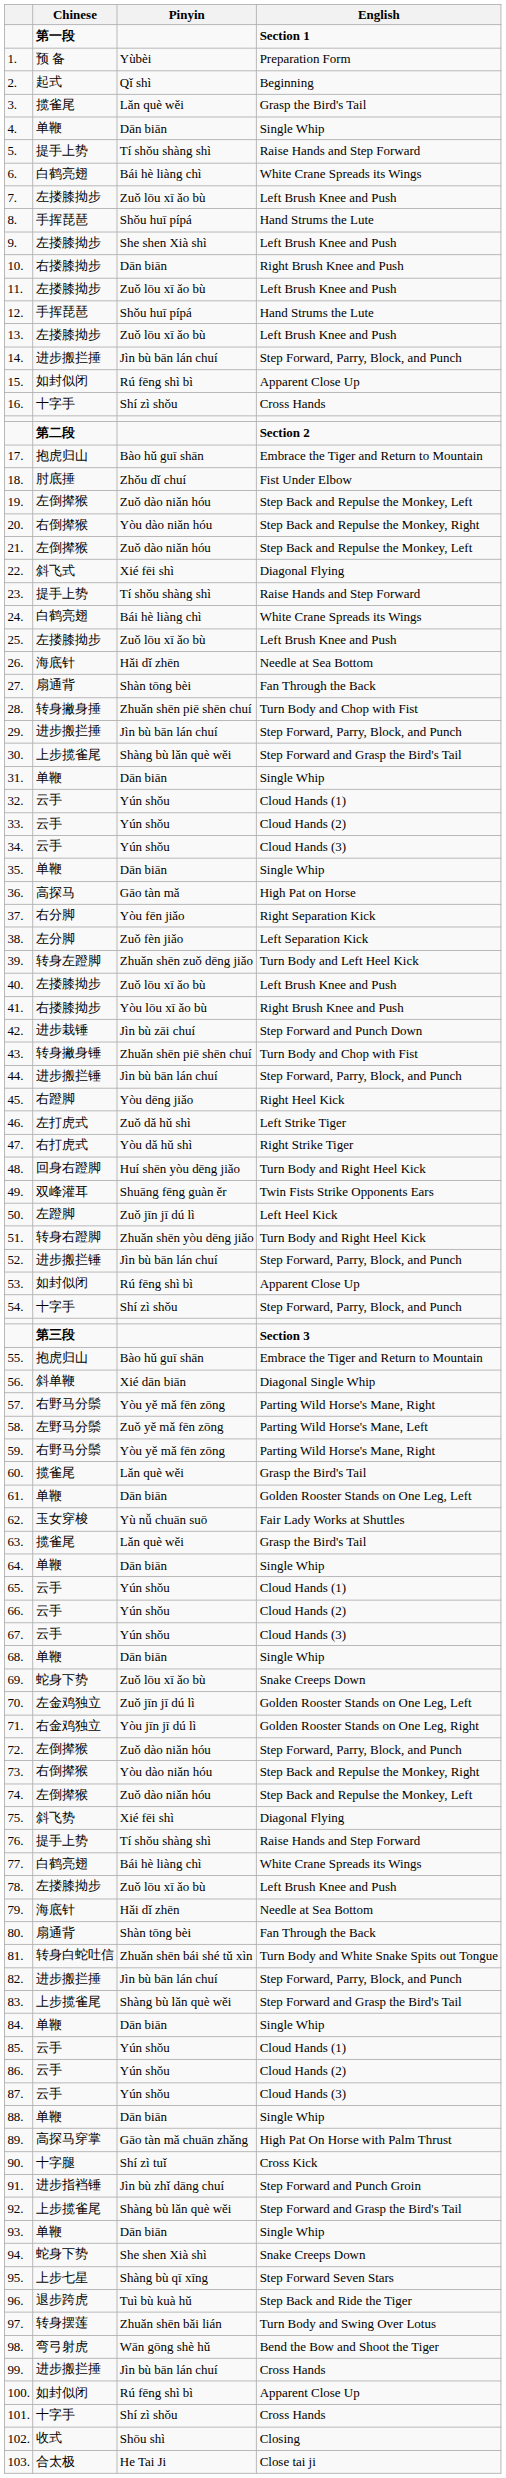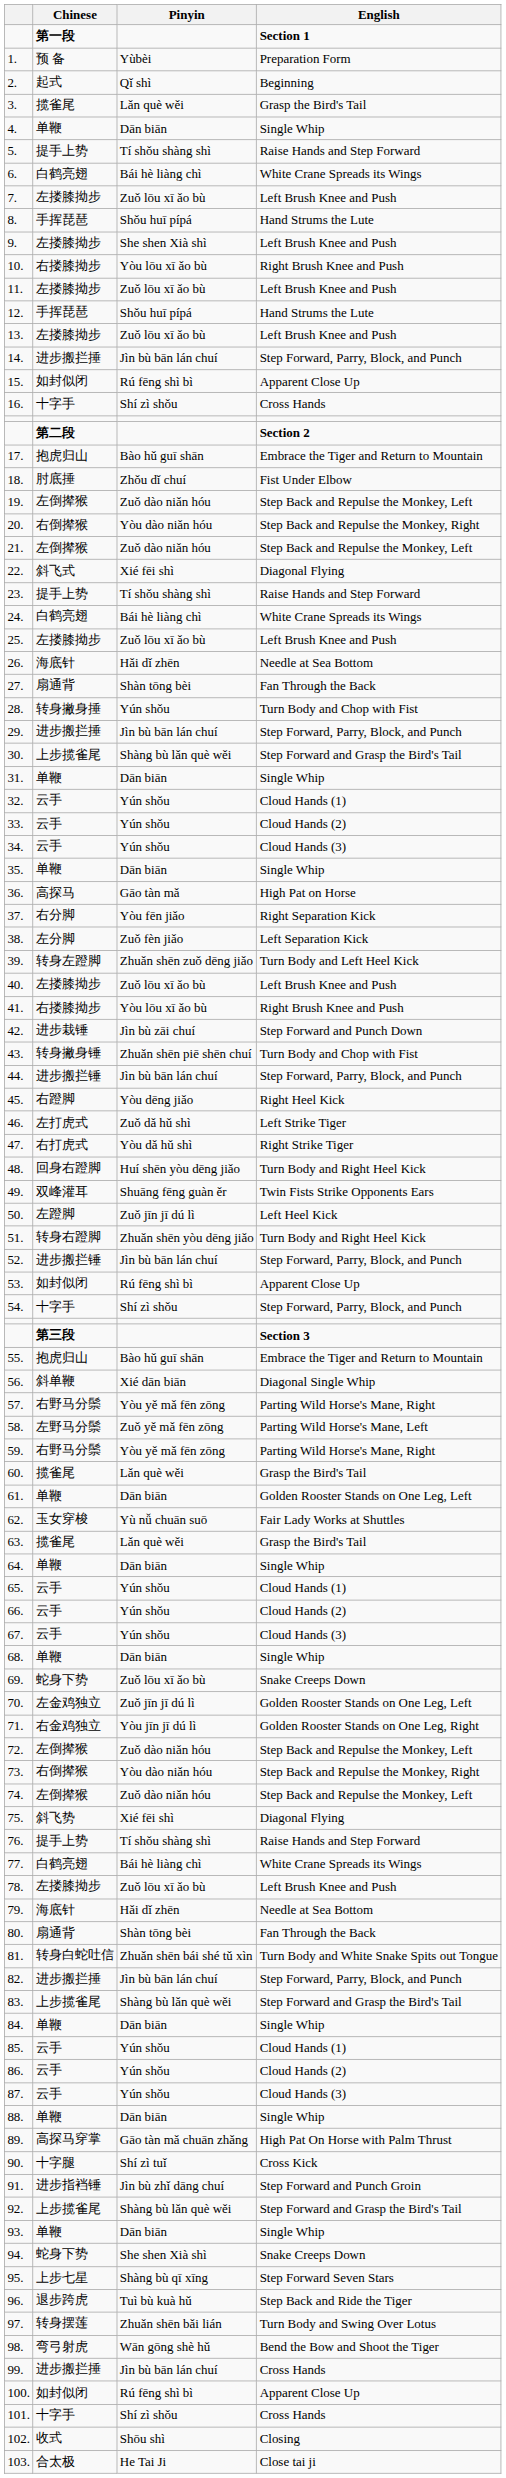 <table class="wikitable">
 <tr>
 <th></th>
 <th>Chinese</th>
 <th>Pinyin</th>
 <th>English</th>
 </tr>
 <tr>
 <td></td>
 <td><strong>第一段</strong></td>
 <td></td>
 <td><strong>Section 1</strong></td>
 </tr>
 <tr>
 <td>1.</td>
 <td>预 备</td>
 <td>Yùbèi</td>
 <td>Preparation Form</td>
 </tr>
 <tr>
 <td>2.</td>
 <td>起式</td>
 <td>Qǐ shì</td>
 <td>Beginning</td>
 </tr>
 <tr>
 <td>3.</td>
 <td>揽雀尾</td>
 <td>Lǎn què wěi</td>
 <td>Grasp the Bird's Tail</td>
 </tr>
 <tr>
 <td>4.</td>
 <td>单鞭</td>
 <td>Dān biān</td>
 <td>Single Whip</td>
 </tr>
 <tr>
 <td>5.</td>
 <td>提手上势</td>
 <td>Tí shǒu shàng shì</td>
 <td>Raise Hands and Step Forward</td>
 </tr>
 <tr>
 <td>6.</td>
 <td>白鹤亮翅</td>
 <td>Bái hè liàng chì</td>
 <td>White Crane Spreads its Wings</td>
 </tr>
 <tr>
 <td>7.</td>
 <td>左搂膝拗步</td>
 <td>Zuǒ lōu xī ǎo bù</td>
 <td>Left Brush Knee and Push</td>
 </tr>
 <tr>
 <td>8.</td>
 <td>手挥琵琶</td>
 <td>Shǒu huī pípá</td>
 <td>Hand Strums the Lute</td>
 </tr>
 <tr>
 <td>9.</td>
 <td>左搂膝拗步</td>
 <td>She shen Xià shì</td>
 <td>Left Brush Knee and Push</td>
 </tr>
 <tr>
 <td>10.</td>
 <td>右搂膝拗步</td>
-<td>Dān biān</td>
+<td>Yòu lōu xī ǎo bù</td>
 <td>Right Brush Knee and Push</td>
 </tr>
 <tr>
 <td>11.</td>
 <td>左搂膝拗步</td>
 <td>Zuǒ lōu xī ǎo bù</td>
 <td>Left Brush Knee and Push</td>
 </tr>
 <tr>
 <td>12.</td>
 <td>手挥琵琶</td>
 <td>Shǒu huī pípá</td>
 <td>Hand Strums the Lute</td>
 </tr>
 <tr>
 <td>13.</td>
 <td>左搂膝拗步</td>
 <td>Zuǒ lōu xī ǎo bù</td>
 <td>Left Brush Knee and Push</td>
 </tr>
 <tr>
 <td>14.</td>
 <td>进步搬拦捶</td>
 <td>Jìn bù bān lán chuí</td>
 <td>Step Forward, Parry, Block, and Punch</td>
 </tr>
 <tr>
 <td>15.</td>
 <td>如封似闭</td>
 <td>Rú fēng shì bì</td>
 <td>Apparent Close Up</td>
 </tr>
 <tr>
 <td>16.</td>
 <td>十字手</td>
 <td>Shí zì shǒu</td>
 <td>Cross Hands</td>
 </tr>
 <tr>
 <td></td>
 <td></td>
 <td></td>
 <td></td>
 </tr>
 <tr>
 <td></td>
 <td><strong>第二段</strong></td>
 <td></td>
 <td><strong>Section 2</strong></td>
 </tr>
 <tr>
 <td>17.</td>
 <td>抱虎归山</td>
 <td>Bào hǔ guī shān</td>
 <td>Embrace the Tiger and Return to Mountain</td>
 </tr>
 <tr>
 <td>18.</td>
 <td>肘底捶</td>
 <td>Zhǒu dǐ chuí</td>
 <td>Fist Under Elbow</td>
 </tr>
 <tr>
 <td>19.</td>
 <td>左倒撵猴</td>
 <td>Zuǒ dào niǎn hóu</td>
 <td>Step Back and Repulse the Monkey, Left</td>
 </tr>
 <tr>
 <td>20.</td>
 <td>右倒撵猴</td>
 <td>Yòu dào niǎn hóu</td>
 <td>Step Back and Repulse the Monkey, Right</td>
 </tr>
 <tr>
 <td>21.</td>
 <td>左倒撵猴</td>
 <td>Zuǒ dào niǎn hóu</td>
 <td>Step Back and Repulse the Monkey, Left</td>
 </tr>
 <tr>
 <td>22.</td>
 <td>斜飞式</td>
 <td>Xié fēi shì</td>
 <td>Diagonal Flying</td>
 </tr>
 <tr>
 <td>23.</td>
 <td>提手上势</td>
 <td>Tí shǒu shàng shì</td>
 <td>Raise Hands and Step Forward</td>
 </tr>
 <tr>
 <td>24.</td>
 <td>白鹤亮翅</td>
 <td>Bái hè liàng chì</td>
 <td>White Crane Spreads its Wings</td>
 </tr>
 <tr>
 <td>25.</td>
 <td>左搂膝拗步</td>
 <td>Zuǒ lōu xī ǎo bù</td>
 <td>Left Brush Knee and Push</td>
 </tr>
 <tr>
 <td>26.</td>
 <td>海底针</td>
 <td>Hǎi dǐ zhēn</td>
 <td>Needle at Sea Bottom</td>
 </tr>
 <tr>
 <td>27.</td>
 <td>扇通背</td>
 <td>Shàn tōng bèi</td>
 <td>Fan Through the Back</td>
 </tr>
 <tr>
 <td>28.</td>
 <td>转身撇身捶</td>
-<td>Zhuǎn shēn piē shēn chuí</td>
+<td>Yún shǒu</td>
 <td>Turn Body and Chop with Fist</td>
 </tr>
 <tr>
 <td>29.</td>
 <td>进步搬拦捶</td>
 <td>Jìn bù bān lán chuí</td>
 <td>Step Forward, Parry, Block, and Punch</td>
 </tr>
 <tr>
 <td>30.</td>
 <td>上步揽雀尾</td>
 <td>Shàng bù lǎn què wěi</td>
 <td>Step Forward and Grasp the Bird's Tail</td>
 </tr>
 <tr>
 <td>31.</td>
 <td>单鞭</td>
 <td>Dān biān</td>
 <td>Single Whip</td>
 </tr>
 <tr>
 <td>32.</td>
 <td>云手</td>
 <td>Yún shǒu</td>
 <td>Cloud Hands (1)</td>
 </tr>
 <tr>
 <td>33.</td>
 <td>云手</td>
 <td>Yún shǒu</td>
 <td>Cloud Hands (2)</td>
 </tr>
 <tr>
 <td>34.</td>
 <td>云手</td>
 <td>Yún shǒu</td>
 <td>Cloud Hands (3)</td>
 </tr>
 <tr>
 <td>35.</td>
 <td>单鞭</td>
 <td>Dān biān</td>
 <td>Single Whip</td>
 </tr>
 <tr>
 <td>36.</td>
 <td>高探马</td>
 <td>Gāo tàn mǎ</td>
 <td>High Pat on Horse</td>
 </tr>
 <tr>
 <td>37.</td>
 <td>右分脚</td>
 <td>Yòu fēn jiǎo</td>
 <td>Right Separation Kick</td>
 </tr>
 <tr>
 <td>38.</td>
 <td>左分脚</td>
 <td>Zuǒ fèn jiǎo</td>
 <td>Left Separation Kick</td>
 </tr>
 <tr>
 <td>39.</td>
 <td>转身左蹬脚</td>
 <td>Zhuǎn shēn zuǒ dēng jiǎo</td>
 <td>Turn Body and Left Heel Kick</td>
 </tr>
 <tr>
 <td>40.</td>
 <td>左搂膝拗步</td>
 <td>Zuǒ lōu xī ǎo bù</td>
 <td>Left Brush Knee and Push</td>
 </tr>
 <tr>
 <td>41.</td>
 <td>右搂膝拗步</td>
 <td>Yòu lōu xī ǎo bù</td>
 <td>Right Brush Knee and Push</td>
 </tr>
 <tr>
 <td>42.</td>
 <td>进步栽锤</td>
 <td>Jìn bù zāi chuí</td>
 <td>Step Forward and Punch Down</td>
 </tr>
 <tr>
 <td>43.</td>
 <td>转身撇身锤</td>
 <td>Zhuǎn shēn piē shēn chuí</td>
 <td>Turn Body and Chop with Fist</td>
 </tr>
 <tr>
 <td>44.</td>
 <td>进步搬拦锤</td>
 <td>Jìn bù bān lán chuí</td>
 <td>Step Forward, Parry, Block, and Punch</td>
 </tr>
 <tr>
 <td>45.</td>
 <td>右蹬脚</td>
 <td>Yòu dēng jiǎo</td>
 <td>Right Heel Kick</td>
 </tr>
 <tr>
 <td>46.</td>
 <td>左打虎式</td>
 <td>Zuǒ dǎ hǔ shì</td>
 <td>Left Strike Tiger</td>
 </tr>
 <tr>
 <td>47.</td>
 <td>右打虎式</td>
 <td>Yòu dǎ hǔ shì</td>
 <td>Right Strike Tiger</td>
 </tr>
 <tr>
 <td>48.</td>
 <td>回身右蹬脚</td>
 <td>Huí shēn yòu dēng jiǎo</td>
 <td>Turn Body and Right Heel Kick</td>
 </tr>
 <tr>
 <td>49.</td>
 <td>双峰灌耳</td>
 <td>Shuāng fēng guàn ěr</td>
 <td>Twin Fists Strike Opponents Ears</td>
 </tr>
 <tr>
 <td>50.</td>
 <td>左蹬脚</td>
 <td>Zuǒ jīn jī dú lì</td>
 <td>Left Heel Kick</td>
 </tr>
 <tr>
 <td>51.</td>
 <td>转身右蹬脚</td>
 <td>Zhuǎn shēn yòu dēng jiǎo</td>
 <td>Turn Body and Right Heel Kick</td>
 </tr>
 <tr>
 <td>52.</td>
 <td>进步搬拦锤</td>
 <td>Jìn bù bān lán chuí</td>
 <td>Step Forward, Parry, Block, and Punch</td>
 </tr>
 <tr>
 <td>53.</td>
 <td>如封似闭</td>
 <td>Rú fēng shì bì</td>
 <td>Apparent Close Up</td>
 </tr>
 <tr>
 <td>54.</td>
 <td>十字手</td>
 <td>Shí zì shǒu</td>
 <td>Step Forward, Parry, Block, and Punch</td>
 </tr>
 <tr>
 <td></td>
 <td></td>
 <td></td>
 <td></td>
 </tr>
 <tr>
 <td></td>
 <td><strong>第三段</strong></td>
 <td></td>
 <td><strong>Section 3</strong></td>
 </tr>
 <tr>
 <td>55.</td>
 <td>抱虎归山</td>
 <td>Bào hǔ guī shān</td>
 <td>Embrace the Tiger and Return to Mountain</td>
 </tr>
 <tr>
 <td>56.</td>
 <td>斜单鞭</td>
 <td>Xié dān biān</td>
 <td>Diagonal Single Whip</td>
 </tr>
 <tr>
 <td>57.</td>
 <td>右野马分鬃</td>
 <td>Yòu yě mǎ fēn zōng</td>
 <td>Parting Wild Horse's Mane, Right</td>
 </tr>
 <tr>
 <td>58.</td>
 <td>左野马分鬃</td>
 <td>Zuǒ yě mǎ fēn zōng</td>
 <td>Parting Wild Horse's Mane, Left</td>
 </tr>
 <tr>
 <td>59.</td>
 <td>右野马分鬃</td>
 <td>Yòu yě mǎ fēn zōng</td>
 <td>Parting Wild Horse's Mane, Right</td>
 </tr>
 <tr>
 <td>60.</td>
 <td>揽雀尾</td>
 <td>Lǎn què wěi</td>
 <td>Grasp the Bird's Tail</td>
 </tr>
 <tr>
 <td>61.</td>
 <td>单鞭</td>
 <td>Dān biān</td>
 <td>Golden Rooster Stands on One Leg, Left</td>
 </tr>
 <tr>
 <td>62.</td>
 <td>玉女穿梭</td>
 <td>Yù nǚ chuān suō</td>
 <td>Fair Lady Works at Shuttles</td>
 </tr>
 <tr>
 <td>63.</td>
 <td>揽雀尾</td>
 <td>Lǎn què wěi</td>
 <td>Grasp the Bird's Tail</td>
 </tr>
 <tr>
 <td>64.</td>
 <td>单鞭</td>
 <td>Dān biān</td>
 <td>Single Whip</td>
 </tr>
 <tr>
 <td>65.</td>
 <td>云手</td>
 <td>Yún shǒu</td>
 <td>Cloud Hands (1)</td>
 </tr>
 <tr>
 <td>66.</td>
 <td>云手</td>
 <td>Yún shǒu</td>
 <td>Cloud Hands (2)</td>
 </tr>
 <tr>
 <td>67.</td>
 <td>云手</td>
 <td>Yún shǒu</td>
 <td>Cloud Hands (3)</td>
 </tr>
 <tr>
 <td>68.</td>
 <td>单鞭</td>
 <td>Dān biān</td>
 <td>Single Whip</td>
 </tr>
 <tr>
 <td>69.</td>
 <td>蛇身下势</td>
 <td>Zuǒ lōu xī ǎo bù</td>
 <td>Snake Creeps Down</td>
 </tr>
 <tr>
 <td>70.</td>
 <td>左金鸡独立</td>
 <td>Zuǒ jīn jī dú lì</td>
 <td>Golden Rooster Stands on One Leg, Left</td>
 </tr>
 <tr>
 <td>71.</td>
 <td>右金鸡独立</td>
 <td>Yòu jīn jī dú lì</td>
 <td>Golden Rooster Stands on One Leg, Right</td>
 </tr>
 <tr>
 <td>72.</td>
 <td>左倒撵猴</td>
 <td>Zuǒ dào niǎn hóu</td>
-<td>Step Forward, Parry, Block, and Punch</td>
+<td>Step Back and Repulse the Monkey, Left</td>
 </tr>
 <tr>
 <td>73.</td>
 <td>右倒撵猴</td>
 <td>Yòu dào niǎn hóu</td>
 <td>Step Back and Repulse the Monkey, Right</td>
 </tr>
 <tr>
 <td>74.</td>
 <td>左倒撵猴</td>
 <td>Zuǒ dào niǎn hóu</td>
 <td>Step Back and Repulse the Monkey, Left</td>
 </tr>
 <tr>
 <td>75.</td>
 <td>斜飞势</td>
 <td>Xié fēi shì</td>
 <td>Diagonal Flying</td>
 </tr>
 <tr>
 <td>76.</td>
 <td>提手上势</td>
 <td>Tí shǒu shàng shì</td>
 <td>Raise Hands and Step Forward</td>
 </tr>
 <tr>
 <td>77.</td>
 <td>白鹤亮翅</td>
 <td>Bái hè liàng chì</td>
 <td>White Crane Spreads its Wings</td>
 </tr>
 <tr>
 <td>78.</td>
 <td>左搂膝拗步</td>
 <td>Zuǒ lōu xī ǎo bù</td>
 <td>Left Brush Knee and Push</td>
 </tr>
 <tr>
 <td>79.</td>
 <td>海底针</td>
 <td>Hǎi dǐ zhēn</td>
 <td>Needle at Sea Bottom</td>
 </tr>
 <tr>
 <td>80.</td>
 <td>扇通背</td>
 <td>Shàn tōng bèi</td>
 <td>Fan Through the Back</td>
 </tr>
 <tr>
 <td>81.</td>
 <td>转身白蛇吐信</td>
 <td>Zhuǎn shēn bái shé tǔ xìn</td>
 <td>Turn Body and White Snake Spits out Tongue</td>
 </tr>
 <tr>
 <td>82.</td>
 <td>进步搬拦捶</td>
 <td>Jìn bù bān lán chuí</td>
 <td>Step Forward, Parry, Block, and Punch</td>
 </tr>
 <tr>
 <td>83.</td>
 <td>上步揽雀尾</td>
 <td>Shàng bù lǎn què wěi</td>
 <td>Step Forward and Grasp the Bird's Tail</td>
 </tr>
 <tr>
 <td>84.</td>
 <td>单鞭</td>
 <td>Dān biān</td>
 <td>Single Whip</td>
 </tr>
 <tr>
 <td>85.</td>
 <td>云手</td>
 <td>Yún shǒu</td>
 <td>Cloud Hands (1)</td>
 </tr>
 <tr>
 <td>86.</td>
 <td>云手</td>
 <td>Yún shǒu</td>
 <td>Cloud Hands (2)</td>
 </tr>
 <tr>
 <td>87.</td>
 <td>云手</td>
 <td>Yún shǒu</td>
 <td>Cloud Hands (3)</td>
 </tr>
 <tr>
 <td>88.</td>
 <td>单鞭</td>
 <td>Dān biān</td>
 <td>Single Whip</td>
 </tr>
 <tr>
 <td>89.</td>
 <td>高探马穿掌</td>
 <td>Gāo tàn mǎ chuān zhǎng</td>
 <td>High Pat On Horse with Palm Thrust</td>
 </tr>
 <tr>
 <td>90.</td>
 <td>十字腿</td>
 <td>Shí zì tuǐ</td>
 <td>Cross Kick</td>
 </tr>
 <tr>
 <td>91.</td>
 <td>进步指裆锤</td>
 <td>Jìn bù zhǐ dāng chuí</td>
 <td>Step Forward and Punch Groin</td>
 </tr>
 <tr>
 <td>92.</td>
 <td>上步揽雀尾</td>
 <td>Shàng bù lǎn què wěi</td>
 <td>Step Forward  and Grasp the Bird's Tail</td>
 </tr>
 <tr>
 <td>93.</td>
 <td>单鞭</td>
 <td>Dān biān</td>
 <td>Single Whip</td>
 </tr>
 <tr>
 <td>94.</td>
 <td>蛇身下势</td>
 <td>She shen Xià shì</td>
 <td>Snake Creeps Down</td>
 </tr>
 <tr>
 <td>95.</td>
 <td>上步七星</td>
 <td>Shàng bù qī xīng</td>
 <td>Step Forward Seven Stars</td>
 </tr>
 <tr>
 <td>96.</td>
 <td>退步跨虎</td>
 <td>Tuì bù kuà hǔ</td>
 <td>Step Back and Ride the Tiger</td>
 </tr>
 <tr>
 <td>97.</td>
 <td>转身摆莲</td>
 <td>Zhuǎn shēn bǎi lián</td>
 <td>Turn Body and Swing Over Lotus</td>
 </tr>
 <tr>
 <td>98.</td>
 <td>弯弓射虎</td>
 <td>Wān gōng shè hǔ</td>
 <td>Bend the Bow and Shoot the Tiger</td>
 </tr>
 <tr>
 <td>99.</td>
 <td>进步搬拦捶</td>
 <td>Jìn bù bān lán chuí</td>
 <td>Cross Hands</td>
 </tr>
 <tr>
 <td>100.</td>
 <td>如封似闭</td>
 <td>Rú fēng shì bì</td>
 <td>Apparent Close Up</td>
 </tr>
 <tr>
 <td>101.</td>
 <td>十字手</td>
 <td>Shí zì shǒu</td>
 <td>Cross Hands</td>
 </tr>
 <tr>
 <td>102.</td>
 <td>收式</td>
 <td>Shōu shì</td>
 <td>Closing</td>
 </tr>
 <tr>
 <td>103.</td>
 <td>合太极</td>
 <td>He Tai Ji</td>
 <td>Close tai ji</td>
 </tr>
 </table>
